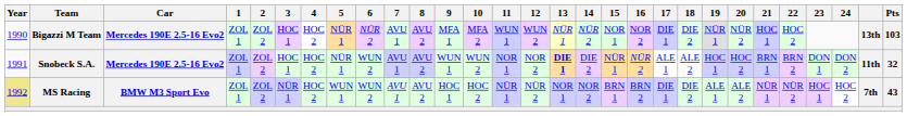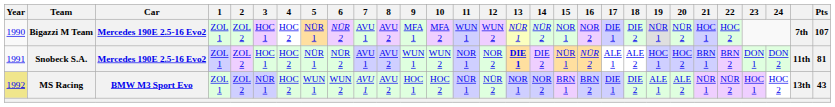 <table class="wikitable" border="1" style="text-align:center; font-size:85%;">
 <tr>
 <th>Year</th>
 <th>Team</th>
 <th>Car</th>
 <th>1</th>
 <th>2</th>
 <th>3</th>
 <th>4</th>
 <th>5</th>
 <th>6</th>
 <th>7</th>
 <th>8</th>
 <th>9</th>
 <th>10</th>
 <th>11</th>
 <th>12</th>
 <th>13</th>
 <th>14</th>
 <th>15</th>
 <th>16</th>
 <th>17</th>
 <th>18</th>
 <th>19</th>
 <th>20</th>
 <th>21</th>
 <th>22</th>
 <th>23</th>
 <th>24</th>
 <th></th>
 <th>Pts</th>
 </tr>
 <tr>
 <td><a href='#'>1990</a></td>
 <th nowrap>Bigazzi M Team</th>
 <th nowrap><a href='#'>Mercedes 190E 2.5-16 Evo2</a></th>
 <td style="background:#DFFFDF;"><a href='#'>ZOL<br>1</a><br></td>
 <td style="background:#DFFFDF;"><a href='#'>ZOL<br>2</a><br></td>
 <td style="background:#EFCFFF;"><a href='#'>HOC<br>1</a><br></td>
 <td style="background:#FFFFFF;"><a href='#'>HOC<br>2</a><br></td>
 <td style="background:#FFDF9F;"><a href='#'>NÜR<br>1</a><br></td>
 <td style="background:#EFCFFF;"><em><a href='#'>NÜR<br>2</a></em><br></td>
 <td style="background:#DFFFDF;"><a href='#'>AVU<br>1</a><br></td>
 <td style="background:#EFCFFF;"><a href='#'>AVU<br>2</a><br></td>
 <td style="background:#DFFFDF;"><a href='#'>MFA<br>1</a><br></td>
 <td style="background:#EFCFFF;"><a href='#'>MFA<br>2</a><br></td>
 <td style="background:#CFCFFF;"><a href='#'>WUN<br>1</a><br></td>
 <td style="background:#EFCFFF;"><a href='#'>WUN<br>2</a><br></td>
 <td style="background:#FBFFBF;"><em><a href='#'>NÜR<br>1</a></em><br></td>
 <td style="background:#DFFFDF;"><em><a href='#'>NÜR<br>2</a></em><br></td>
 <td style="background:#DFFFDF;"><a href='#'>NOR<br>1</a><br></td>
 <td style="background:#EFCFFF;"><a href='#'>NOR<br>2</a><br></td>
 <td style="background:#CFCFFF;"><a href='#'>DIE<br>1</a><br></td>
 <td style="background:#DFFFDF;"><a href='#'>DIE<br>2</a><br></td>
 <td style="background:#DFDFDF;"><a href='#'>NÜR<br>1</a><br></td>
 <td style="background:#DFFFDF;"><a href='#'>NÜR<br>2</a><br></td>
 <td style="background:#CFCFFF;"><a href='#'>HOC<br>1</a><br></td>
 <td style="background:#DFFFDF;"><a href='#'>HOC<br>2</a><br></td>
 <td colspan=2></td>
-<th>13th</th>
-<th>103</th>
+<th>7th</th>
+<th>107</th>
 </tr>
 <tr>
 <td><a href='#'>1991</a></td>
 <th nowrap>Snobeck S.A.</th>
 <th nowrap><a href='#'>Mercedes 190E 2.5-16 Evo2</a></th>
 <td style="background:#CFCFFF;"><a href='#'>ZOL<br>1</a><br></td>
 <td style="background:#EFCFFF;"><a href='#'>ZOL<br>2</a><br></td>
 <td style="background:#DFFFDF;"><a href='#'>HOC<br>1</a><br></td>
 <td style="background:#DFFFDF;"><a href='#'>HOC<br>2</a><br></td>
 <td style="background:#DFFFDF;"><a href='#'>NÜR<br>1</a><br></td>
-<td style="background:#DFFFDF;"><a href='#'>WUN<br>2</a><br></td>
+<td style="background:#DFFFDF;"><a href='#'>NÜR<br>2</a><br></td>
 <td style="background:#CFCFFF;"><a href='#'>AVU<br>1</a><br></td>
 <td style="background:#CFCFFF;"><a href='#'>AVU<br>2</a><br></td>
 <td style="background:#DFFFDF;"><a href='#'>WUN<br>1</a><br></td>
 <td style="background:#DFFFDF;"><a href='#'>WUN<br>2</a><br></td>
 <td style="background:#CFCFFF;"><a href='#'>NOR<br>1</a><br></td>
 <td style="background:#DFFFDF;"><a href='#'>NOR<br>2</a><br></td>
 <td style="background:#FFDF9F;"><strong><a href='#'>DIE<br>1</a></strong><br></td>
 <td style="background:#EFCFFF;"><a href='#'>DIE<br>2</a><br></td>
 <td style="background:#FFDF9F;"><a href='#'>NÜR<br>1</a><br></td>
 <td style="background:#FFDF9F;"><em><a href='#'>NÜR<br>2</a></em><br></td>
 <td style="background:#FFFFFF;"><a href='#'>ALE<br>1</a><br></td>
 <td style="background:#FFFFFF;"><a href='#'>ALE<br>2</a><br></td>
 <td style="background:#CFCFFF;"><a href='#'>HOC<br>1</a><br></td>
 <td style="background:#CFCFFF;"><a href='#'>HOC<br>2</a><br></td>
 <td style="background:#CFCFFF;"><a href='#'>BRN<br>1</a><br></td>
 <td style="background:#EFCFFF;"><a href='#'>BRN<br>2</a><br></td>
 <td style="background:#DFFFDF;"><a href='#'>DON<br>1</a><br></td>
 <td style="background:#DFFFDF;"><a href='#'>DON<br>2</a><br></td>
 <th>11th</th>
-<th>32</th>
+<th>81</th>
 </tr>
 <tr>
 <td style="background: khaki;"><a href='#'>1992</a></td>
 <th nowrap>MS Racing</th>
 <th nowrap><a href='#'>BMW M3 Sport Evo</a></th>
 <td style="background:#DFFFDF;"><a href='#'>ZOL<br>1</a><br></td>
 <td style="background:#CFCFFF;"><a href='#'>ZOL<br>2</a><br></td>
 <td style="background:#CFCFFF;"><a href='#'>NÜR<br>1</a><br></td>
 <td style="background:#DFFFDF;"><a href='#'>HOC<br>2</a><br></td>
 <td style="background:#DFFFDF;"><a href='#'>WUN<br>1</a><br></td>
 <td style="background:#DFFFDF;"><a href='#'>WUN<br>2</a><br></td>
 <td style="background:#DFFFDF;"><em><a href='#'>AVU<br>1</a></em><br></td>
 <td style="background:#DFFFDF;"><a href='#'>AVU<br>2</a><br></td>
 <td style="background:#DFFFDF;"><a href='#'>HOC<br>1</a><br></td>
 <td style="background:#DFFFDF;"><a href='#'>HOC<br>2</a><br></td>
 <td style="background:#CFCFFF;"><a href='#'>NÜR<br>1</a><br></td>
 <td style="background:#DFFFDF;"><a href='#'>NÜR<br>2</a><br></td>
 <td style="background:#CFCFFF;"><a href='#'>NOR<br>1</a><br></td>
 <td style="background:#CFCFFF;"><a href='#'>NOR<br>2</a><br></td>
 <td style="background:#EFCFFF;"><a href='#'>BRN<br>1</a><br></td>
 <td style="background:#CFCFFF;"><a href='#'>BRN<br>2</a><br></td>
 <td style="background:#CFCFFF;"><a href='#'>DIE<br>1</a><br></td>
 <td style="background:#DFFFDF;"><a href='#'>DIE<br>2</a><br></td>
 <td style="background:#DFFFDF;"><a href='#'>ALE<br>1</a><br></td>
 <td style="background:#DFFFDF;"><a href='#'>ALE<br>2</a><br></td>
 <td style="background:#EFCFFF;"><a href='#'>NÜR<br>1</a><br></td>
 <td style="background:#EFCFFF;"><a href='#'>NÜR<br>2</a><br></td>
 <td style="background:#EFCFFF;"><a href='#'>HOC<br>1</a><br></td>
 <td style="background:#FFFFFF;"><a href='#'>HOC<br>2</a><br></td>
-<th>7th</th>
+<th>13th</th>
 <th>43</th>
 </tr>
 <tr>
 <th colspan="29"></th>
 </tr>
 </table>
